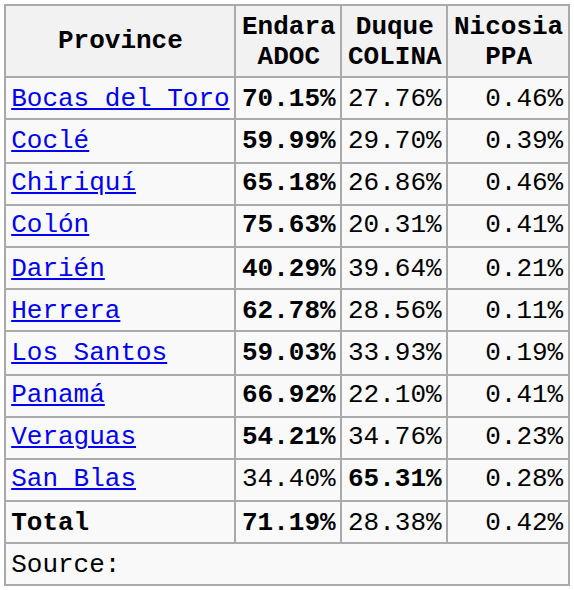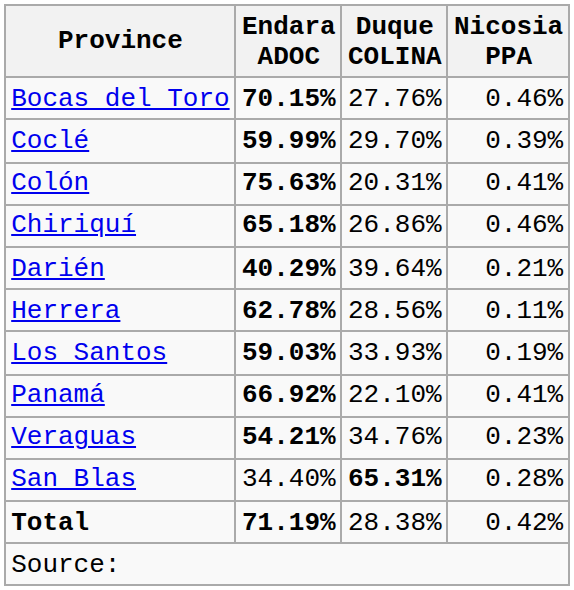 <table class="wikitable sortable" style=text-align:right>
 <tr>
 <th>Province</th>
 <th>Endara<br>ADOC</th>
 <th>Duque<br>COLINA</th>
 <th>Nicosia<br>PPA</th>
 </tr>
 <tr>
 <td align=left><a href='#'>Bocas del Toro</a></td>
 <td><strong>70.15%</strong></td>
 <td>27.76%</td>
 <td>0.46%</td>
 </tr>
 <tr>
 <td align=left><a href='#'>Coclé</a></td>
 <td><strong>59.99%</strong></td>
 <td>29.70%</td>
 <td>0.39%</td>
 </tr>
 <tr>
+<td align=left><a href='#'>Colón</a></td>
+<td><strong>75.63%</strong></td>
+<td>20.31%</td>
+<td>0.41%</td>
+</tr>
+<tr>
 <td align=left><a href='#'>Chiriquí</a></td>
 <td><strong>65.18%</strong></td>
 <td>26.86%</td>
 <td>0.46%</td>
-</tr>
-<tr>
-<td align=left><a href='#'>Colón</a></td>
-<td><strong>75.63%</strong></td>
-<td>20.31%</td>
-<td>0.41%</td>
 </tr>
 <tr>
 <td align=left><a href='#'>Darién</a></td>
 <td><strong>40.29%</strong></td>
 <td>39.64%</td>
 <td>0.21%</td>
 </tr>
 <tr>
 <td align=left><a href='#'>Herrera</a></td>
 <td><strong>62.78%</strong></td>
 <td>28.56%</td>
 <td>0.11%</td>
 </tr>
 <tr>
 <td align=left><a href='#'>Los Santos</a></td>
 <td><strong>59.03%</strong></td>
 <td>33.93%</td>
 <td>0.19%</td>
 </tr>
 <tr>
 <td align=left><a href='#'>Panamá</a></td>
 <td><strong>66.92%</strong></td>
 <td>22.10%</td>
 <td>0.41%</td>
 </tr>
 <tr>
 <td align=left><a href='#'>Veraguas</a></td>
 <td><strong>54.21%</strong></td>
 <td>34.76%</td>
 <td>0.23%</td>
 </tr>
 <tr>
 <td align=left><a href='#'>San Blas</a></td>
 <td>34.40%</td>
 <td><strong>65.31%</strong></td>
 <td>0.28%</td>
 </tr>
 <tr class=sortbottom>
 <td align=left><strong>Total</strong></td>
 <td><strong>71.19%</strong></td>
 <td>28.38%</td>
 <td>0.42%</td>
 </tr>
 <tr class=sortbottom>
 <td colspan=4 align=left>Source: </td>
 </tr>
 </table>
